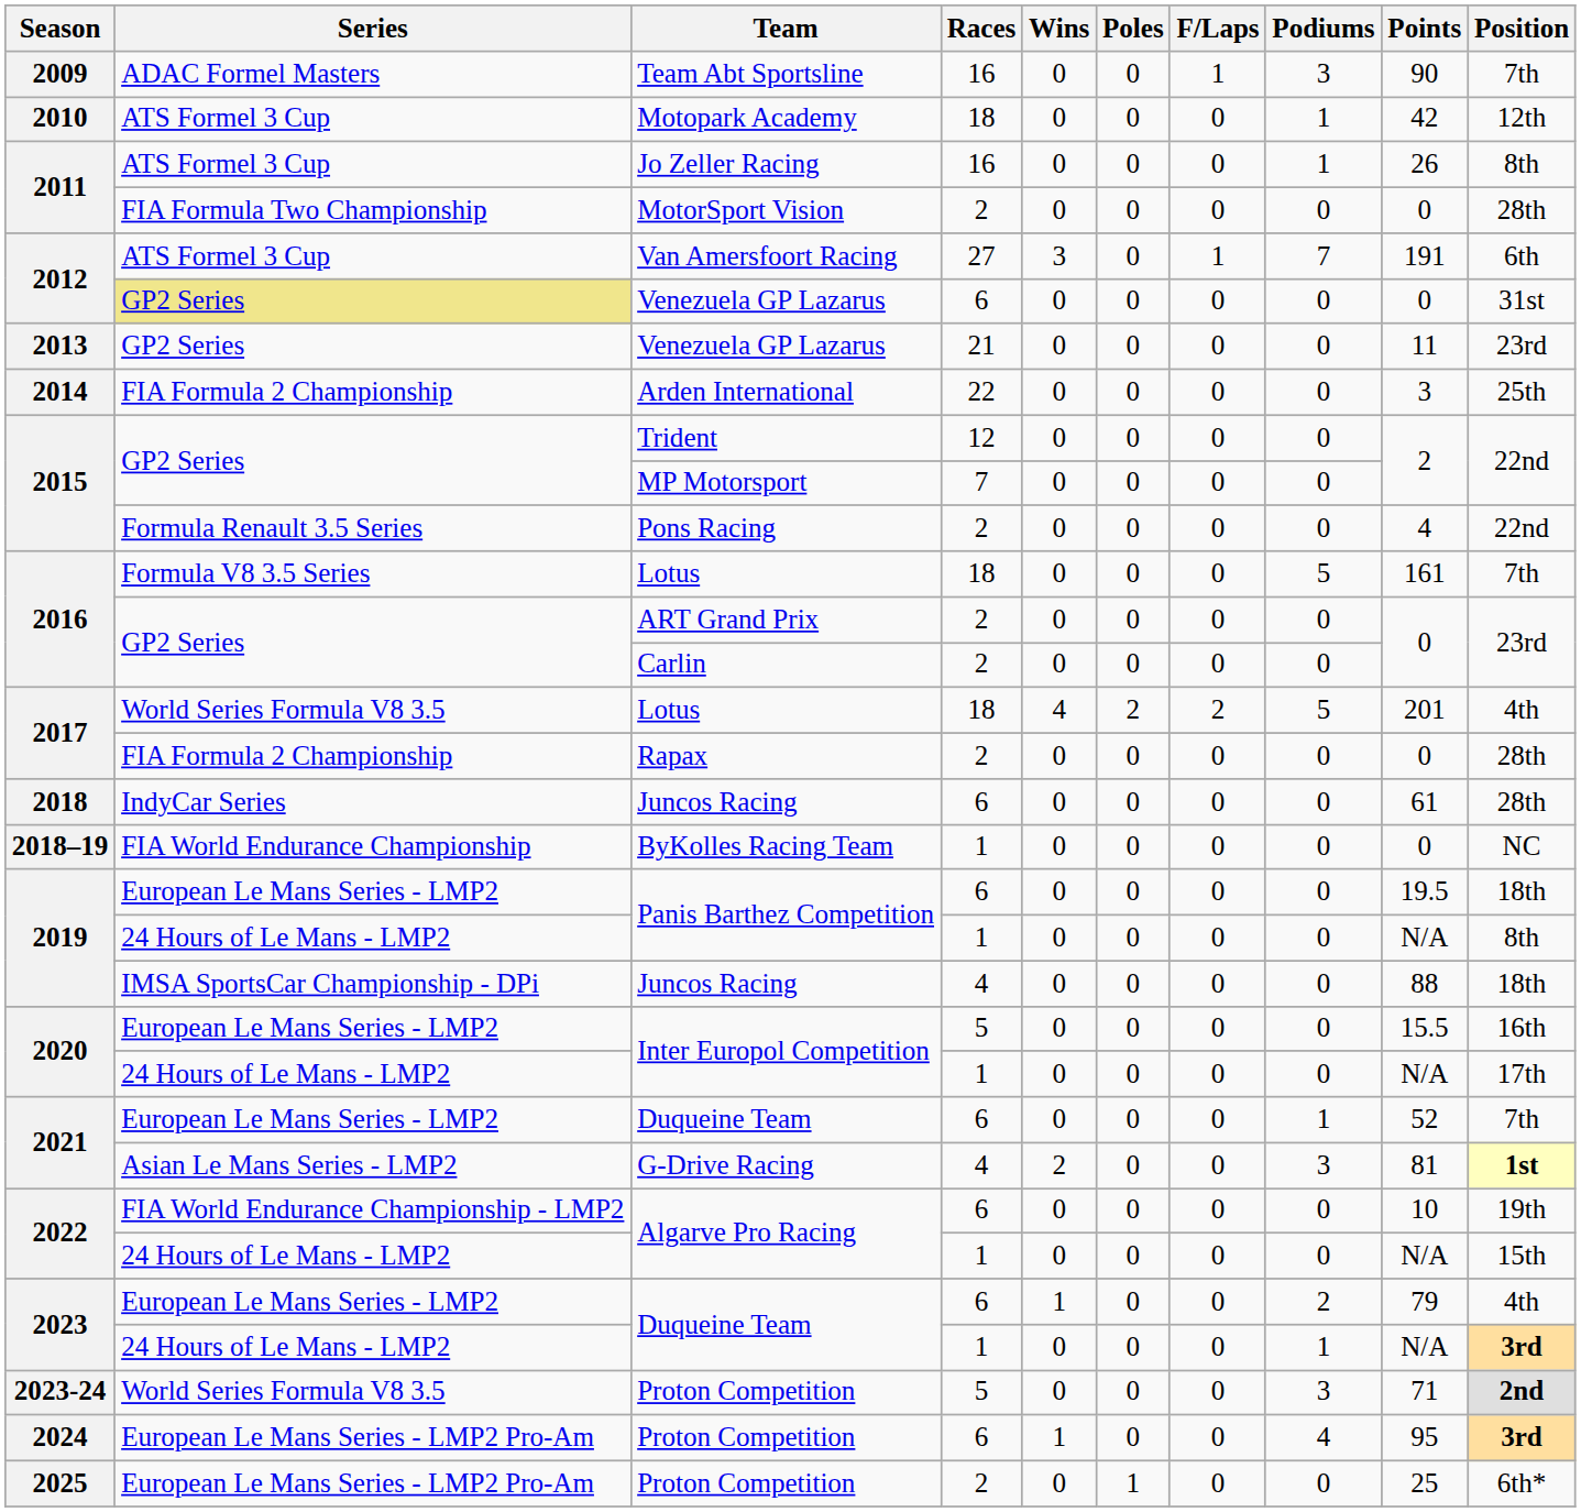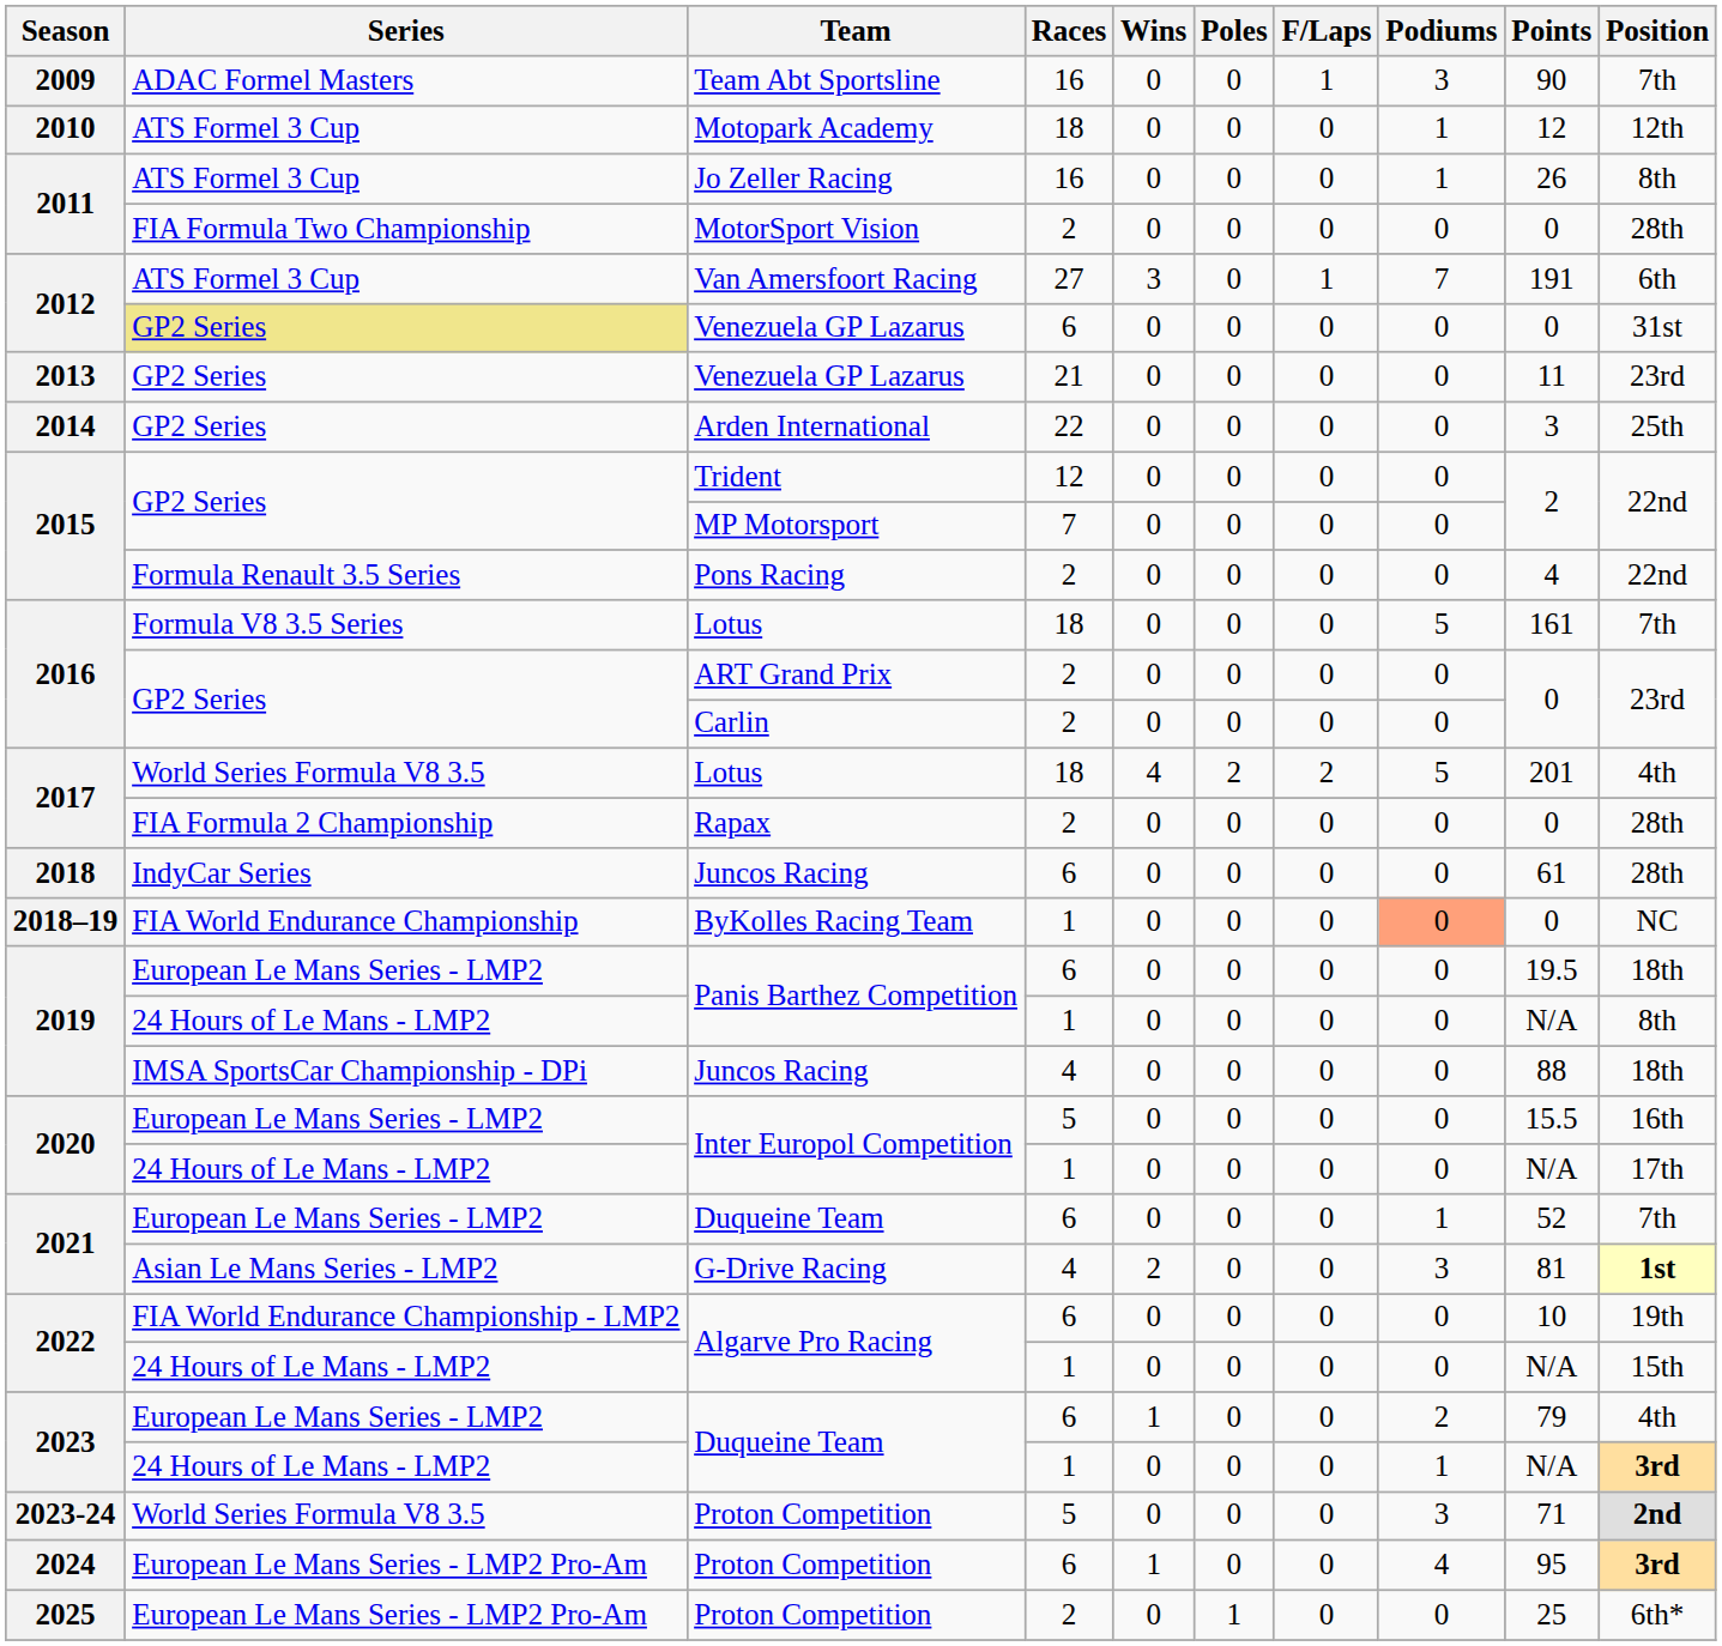 <table class="wikitable" style="font-size: 90%; text-align:center">
 <tr>
 <th>Season</th>
 <th>Series</th>
 <th>Team</th>
 <th>Races</th>
 <th>Wins</th>
 <th>Poles</th>
 <th>F/Laps</th>
 <th>Podiums</th>
 <th>Points</th>
 <th>Position</th>
 </tr>
 <tr>
 <th>2009</th>
 <td align=left><a href='#'>ADAC Formel Masters</a></td>
 <td align=left><a href='#'>Team Abt Sportsline</a></td>
 <td>16</td>
 <td>0</td>
 <td>0</td>
 <td>1</td>
 <td>3</td>
 <td>90</td>
 <td>7th</td>
 </tr>
 <tr>
 <th>2010</th>
 <td align=left><a href='#'>ATS Formel 3 Cup</a></td>
 <td align=left><a href='#'>Motopark Academy</a></td>
 <td>18</td>
 <td>0</td>
 <td>0</td>
 <td>0</td>
 <td>1</td>
-<td>42</td>
+<td>12</td>
 <td>12th</td>
 </tr>
 <tr>
 <th rowspan=2>2011</th>
 <td align=left><a href='#'>ATS Formel 3 Cup</a></td>
 <td align=left><a href='#'>Jo Zeller Racing</a></td>
 <td>16</td>
 <td>0</td>
 <td>0</td>
 <td>0</td>
 <td>1</td>
 <td>26</td>
 <td>8th</td>
 </tr>
 <tr>
 <td align=left><a href='#'>FIA Formula Two Championship</a></td>
 <td align=left><a href='#'>MotorSport Vision</a></td>
 <td>2</td>
 <td>0</td>
 <td>0</td>
 <td>0</td>
 <td>0</td>
 <td>0</td>
 <td>28th</td>
 </tr>
 <tr>
 <th rowspan=2>2012</th>
 <td align=left><a href='#'>ATS Formel 3 Cup</a></td>
 <td align=left><a href='#'>Van Amersfoort Racing</a></td>
 <td>27</td>
 <td>3</td>
 <td>0</td>
 <td>1</td>
 <td>7</td>
 <td>191</td>
 <td>6th</td>
 </tr>
 <tr>
 <td align=left style="background: khaki;"><a href='#'>GP2 Series</a></td>
 <td align=left><a href='#'>Venezuela GP Lazarus</a></td>
 <td>6</td>
 <td>0</td>
 <td>0</td>
 <td>0</td>
 <td>0</td>
 <td>0</td>
 <td>31st</td>
 </tr>
 <tr>
 <th>2013</th>
 <td align=left><a href='#'>GP2 Series</a></td>
 <td align=left><a href='#'>Venezuela GP Lazarus</a></td>
 <td>21</td>
 <td>0</td>
 <td>0</td>
 <td>0</td>
 <td>0</td>
 <td>11</td>
 <td>23rd</td>
 </tr>
 <tr>
 <th>2014</th>
-<td align=left><a href='#'>FIA Formula 2 Championship</a></td>
+<td align=left><a href='#'>GP2 Series</a></td>
 <td align=left><a href='#'>Arden International</a></td>
 <td>22</td>
 <td>0</td>
 <td>0</td>
 <td>0</td>
 <td>0</td>
 <td>3</td>
 <td>25th</td>
 </tr>
 <tr>
 <th rowspan=3>2015</th>
 <td align=left rowspan=2><a href='#'>GP2 Series</a></td>
 <td align=left><a href='#'>Trident</a></td>
 <td>12</td>
 <td>0</td>
 <td>0</td>
 <td>0</td>
 <td>0</td>
 <td rowspan=2>2</td>
 <td rowspan=2>22nd</td>
 </tr>
 <tr>
 <td align=left><a href='#'>MP Motorsport</a></td>
 <td>7</td>
 <td>0</td>
 <td>0</td>
 <td>0</td>
 <td>0</td>
 </tr>
 <tr>
 <td align=left><a href='#'>Formula Renault 3.5 Series</a></td>
 <td align=left><a href='#'>Pons Racing</a></td>
 <td>2</td>
 <td>0</td>
 <td>0</td>
 <td>0</td>
 <td>0</td>
 <td>4</td>
 <td>22nd</td>
 </tr>
 <tr>
 <th rowspan=3>2016</th>
 <td align=left><a href='#'>Formula V8 3.5 Series</a></td>
 <td align=left><a href='#'>Lotus</a></td>
 <td>18</td>
 <td>0</td>
 <td>0</td>
 <td>0</td>
 <td>5</td>
 <td>161</td>
 <td>7th</td>
 </tr>
 <tr>
 <td align=left rowspan=2><a href='#'>GP2 Series</a></td>
 <td align=left><a href='#'>ART Grand Prix</a></td>
 <td>2</td>
 <td>0</td>
 <td>0</td>
 <td>0</td>
 <td>0</td>
 <td rowspan=2>0</td>
 <td rowspan=2>23rd</td>
 </tr>
 <tr>
 <td align=left><a href='#'>Carlin</a></td>
 <td>2</td>
 <td>0</td>
 <td>0</td>
 <td>0</td>
 <td>0</td>
 </tr>
 <tr>
 <th rowspan=2>2017</th>
 <td align=left><a href='#'>World Series Formula V8 3.5</a></td>
 <td align=left><a href='#'>Lotus</a></td>
 <td>18</td>
 <td>4</td>
 <td>2</td>
 <td>2</td>
 <td>5</td>
 <td>201</td>
 <td>4th</td>
 </tr>
 <tr>
 <td align=left><a href='#'>FIA Formula 2 Championship</a></td>
 <td align=left><a href='#'>Rapax</a></td>
 <td>2</td>
 <td>0</td>
 <td>0</td>
 <td>0</td>
 <td>0</td>
 <td>0</td>
 <td>28th</td>
 </tr>
 <tr>
 <th>2018</th>
 <td align=left><a href='#'>IndyCar Series</a></td>
 <td align=left><a href='#'>Juncos Racing</a></td>
 <td>6</td>
 <td>0</td>
 <td>0</td>
 <td>0</td>
 <td>0</td>
 <td>61</td>
 <td>28th</td>
 </tr>
 <tr>
 <th>2018–19</th>
 <td align=left><a href='#'>FIA World Endurance Championship</a></td>
 <td align=left><a href='#'>ByKolles Racing Team</a></td>
 <td>1</td>
 <td>0</td>
 <td>0</td>
 <td>0</td>
-<td>0</td>
+<td style="background: lightsalmon;">0</td>
 <td>0</td>
 <td>NC</td>
 </tr>
 <tr>
 <th rowspan=3>2019</th>
 <td align=left><a href='#'>European Le Mans Series - LMP2</a></td>
 <td align=left rowspan=2><a href='#'>Panis Barthez Competition</a></td>
 <td>6</td>
 <td>0</td>
 <td>0</td>
 <td>0</td>
 <td>0</td>
 <td>19.5</td>
 <td>18th</td>
 </tr>
 <tr>
 <td align=left><a href='#'>24 Hours of Le Mans - LMP2</a></td>
 <td>1</td>
 <td>0</td>
 <td>0</td>
 <td>0</td>
 <td>0</td>
 <td>N/A</td>
 <td>8th</td>
 </tr>
 <tr>
 <td align=left><a href='#'>IMSA SportsCar Championship - DPi</a></td>
 <td align=left><a href='#'>Juncos Racing</a></td>
 <td>4</td>
 <td>0</td>
 <td>0</td>
 <td>0</td>
 <td>0</td>
 <td>88</td>
 <td>18th</td>
 </tr>
 <tr>
 <th rowspan=2>2020</th>
 <td align=left><a href='#'>European Le Mans Series - LMP2</a></td>
 <td align=left rowspan=2><a href='#'>Inter Europol Competition</a></td>
 <td>5</td>
 <td>0</td>
 <td>0</td>
 <td>0</td>
 <td>0</td>
 <td>15.5</td>
 <td>16th</td>
 </tr>
 <tr>
 <td align=left><a href='#'>24 Hours of Le Mans - LMP2</a></td>
 <td>1</td>
 <td>0</td>
 <td>0</td>
 <td>0</td>
 <td>0</td>
 <td>N/A</td>
 <td>17th</td>
 </tr>
 <tr>
 <th rowspan=2>2021</th>
 <td align=left><a href='#'>European Le Mans Series - LMP2</a></td>
 <td align=left><a href='#'>Duqueine Team</a></td>
 <td>6</td>
 <td>0</td>
 <td>0</td>
 <td>0</td>
 <td>1</td>
 <td>52</td>
 <td>7th</td>
 </tr>
 <tr>
 <td align=left><a href='#'>Asian Le Mans Series - LMP2</a></td>
 <td align=left><a href='#'>G-Drive Racing</a></td>
 <td>4</td>
 <td>2</td>
 <td>0</td>
 <td>0</td>
 <td>3</td>
 <td>81</td>
 <td style="background:#FFFFBF;"><strong>1st</strong></td>
 </tr>
 <tr>
 <th rowspan="2">2022</th>
 <td align=left><a href='#'>FIA World Endurance Championship - LMP2</a></td>
 <td rowspan="2" align="left"><a href='#'>Algarve Pro Racing</a></td>
 <td>6</td>
 <td>0</td>
 <td>0</td>
 <td>0</td>
 <td>0</td>
 <td>10</td>
 <td>19th</td>
 </tr>
 <tr>
 <td align=left><a href='#'>24 Hours of Le Mans - LMP2</a></td>
 <td>1</td>
 <td>0</td>
 <td>0</td>
 <td>0</td>
 <td>0</td>
 <td>N/A</td>
 <td>15th</td>
 </tr>
 <tr>
 <th rowspan="2">2023</th>
 <td align=left><a href='#'>European Le Mans Series - LMP2</a></td>
 <td rowspan="2" align="left"><a href='#'>Duqueine Team</a></td>
 <td>6</td>
 <td>1</td>
 <td>0</td>
 <td>0</td>
 <td>2</td>
 <td>79</td>
 <td>4th</td>
 </tr>
 <tr>
 <td align=left><a href='#'>24 Hours of Le Mans - LMP2</a></td>
 <td>1</td>
 <td>0</td>
 <td>0</td>
 <td>0</td>
 <td>1</td>
 <td>N/A</td>
 <td style="background:#FFDF9F;"><strong>3rd</strong></td>
 </tr>
 <tr>
 <th>2023-24</th>
 <td align=left><a href='#'>World Series Formula V8 3.5</a></td>
 <td align=left><a href='#'>Proton Competition</a></td>
 <td>5</td>
 <td>0</td>
 <td>0</td>
 <td>0</td>
 <td>3</td>
 <td>71</td>
 <td style="background:#DFDFDF;"><strong>2nd</strong></td>
 </tr>
 <tr>
 <th>2024</th>
 <td align=left><a href='#'>European Le Mans Series - LMP2 Pro-Am</a></td>
 <td align=left><a href='#'>Proton Competition</a></td>
 <td>6</td>
 <td>1</td>
 <td>0</td>
 <td>0</td>
 <td>4</td>
 <td>95</td>
 <td style="background:#FFDF9F;"><strong>3rd</strong></td>
 </tr>
 <tr>
 <th>2025</th>
 <td align=left><a href='#'>European Le Mans Series - LMP2 Pro-Am</a></td>
 <td align=left><a href='#'>Proton Competition</a></td>
 <td>2</td>
 <td>0</td>
 <td>1</td>
 <td>0</td>
 <td>0</td>
 <td>25</td>
 <td>6th*</td>
 </tr>
 </table>
